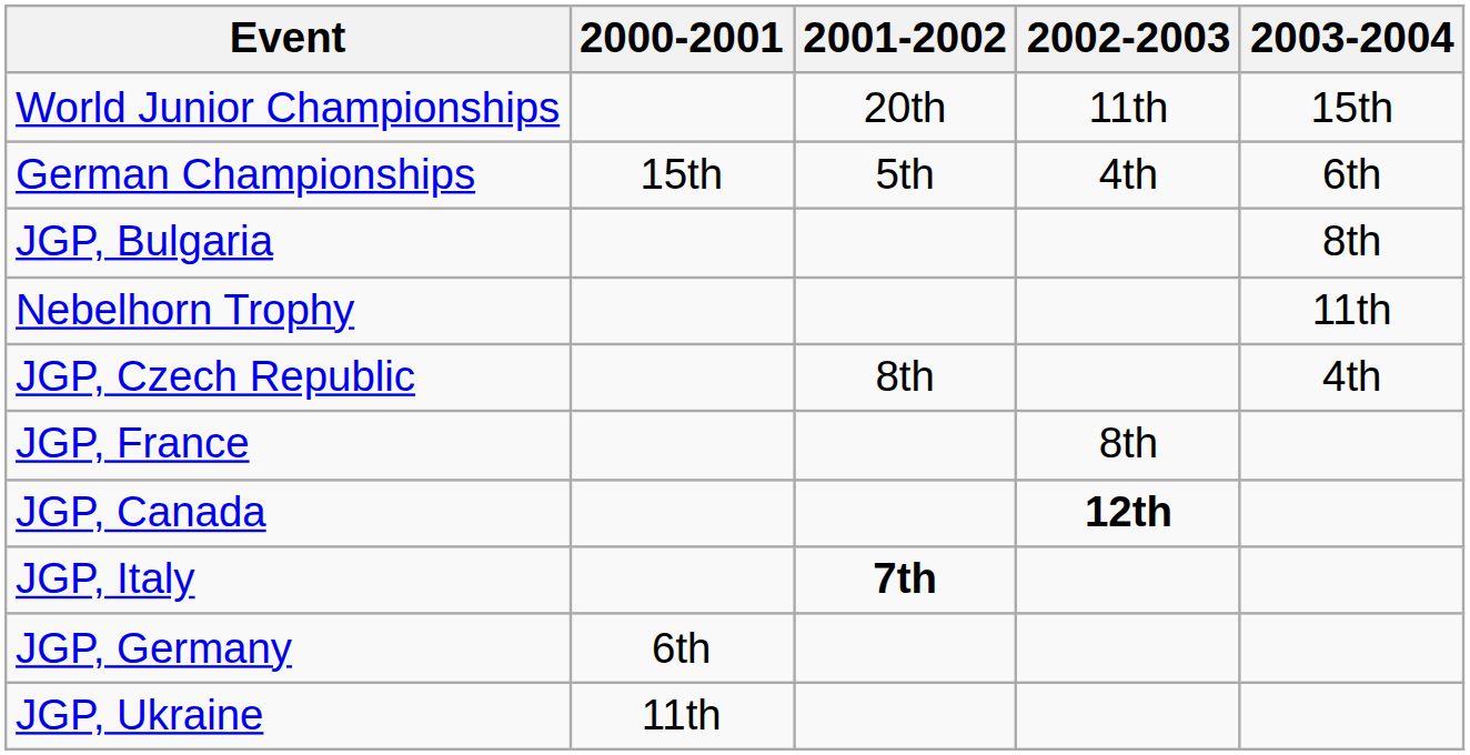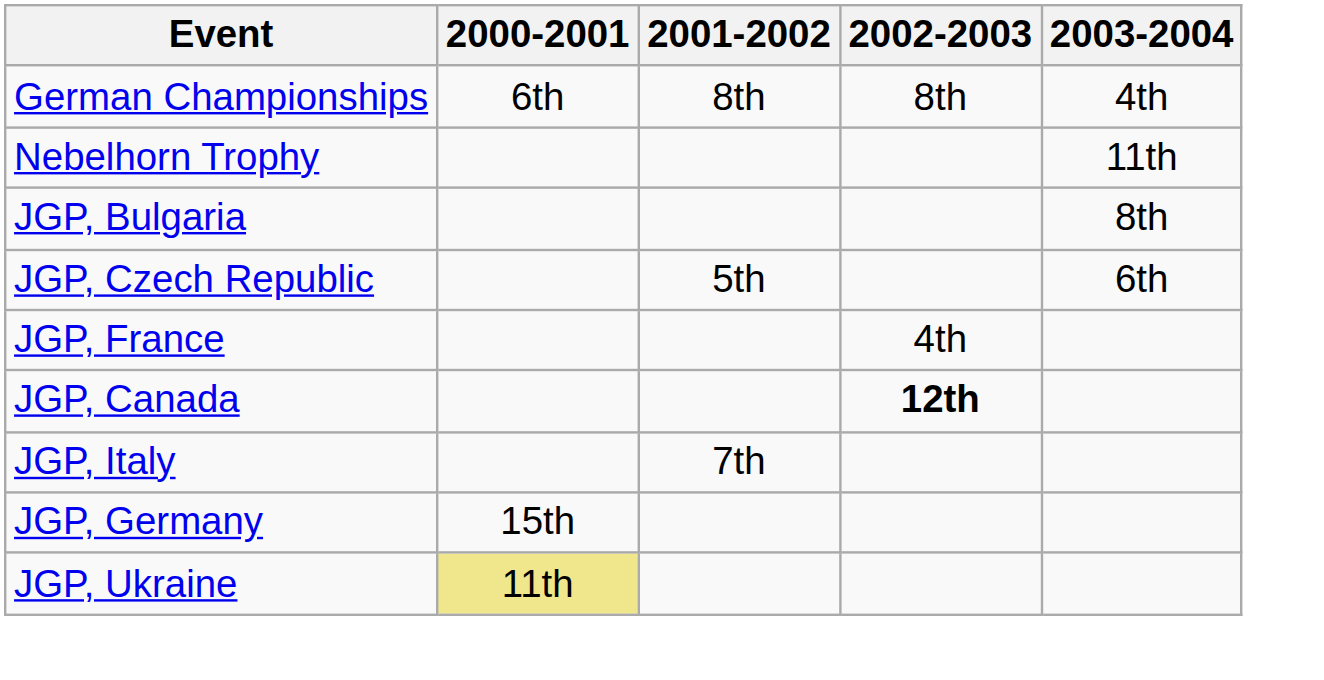 <table class="wikitable">
 <tr>
 <th>Event</th>
 <th>2000-2001</th>
 <th>2001-2002</th>
 <th>2002-2003</th>
 <th>2003-2004</th>
 </tr>
 <tr>
-<td><a href='#'>World Junior Championships</a></td>
-<td></td>
-<td align="center">20th</td>
-<td align="center">11th</td>
-<td align="center">15th</td>
+<td><a href='#'>German Championships</a></td>
+<td align="center">6th</td>
+<td align="center">8th</td>
+<td align="center">8th</td>
+<td align="center">4th</td>
 </tr>
 <tr>
-<td><a href='#'>German Championships</a></td>
-<td align="center">15th</td>
-<td align="center">5th</td>
-<td align="center">4th</td>
-<td align="center">6th</td>
+<td><a href='#'>Nebelhorn Trophy</a></td>
+<td></td>
+<td></td>
+<td></td>
+<td align="center">11th</td>
 </tr>
 <tr>
 <td><a href='#'>JGP, Bulgaria</a></td>
 <td></td>
 <td></td>
 <td></td>
 <td align="center">8th</td>
 </tr>
 <tr>
-<td><a href='#'>Nebelhorn Trophy</a></td>
-<td></td>
-<td></td>
-<td></td>
-<td align="center">11th</td>
-</tr>
-<tr>
 <td><a href='#'>JGP, Czech Republic</a></td>
 <td></td>
-<td align="center">8th</td>
+<td align="center">5th</td>
 <td></td>
-<td align="center">4th</td>
+<td align="center">6th</td>
 </tr>
 <tr>
 <td><a href='#'>JGP, France</a></td>
 <td></td>
 <td></td>
-<td align="center">8th</td>
+<td align="center">4th</td>
 <td></td>
 </tr>
 <tr>
 <td><a href='#'>JGP, Canada</a></td>
 <td></td>
 <td></td>
 <td align="center"><strong>12th</strong></td>
 <td></td>
 </tr>
 <tr>
 <td><a href='#'>JGP, Italy</a></td>
 <td></td>
-<td align="center"><strong>7th</strong></td>
+<td align="center">7th</td>
 <td></td>
 <td></td>
 </tr>
 <tr>
 <td><a href='#'>JGP, Germany</a></td>
-<td align="center">6th</td>
+<td align="center">15th</td>
 <td></td>
 <td></td>
 <td></td>
 </tr>
 <tr>
 <td><a href='#'>JGP, Ukraine</a></td>
-<td align="center">11th</td>
+<td align="center" style="background: khaki;">11th</td>
 <td></td>
 <td></td>
 <td></td>
 </tr>
 </table>
